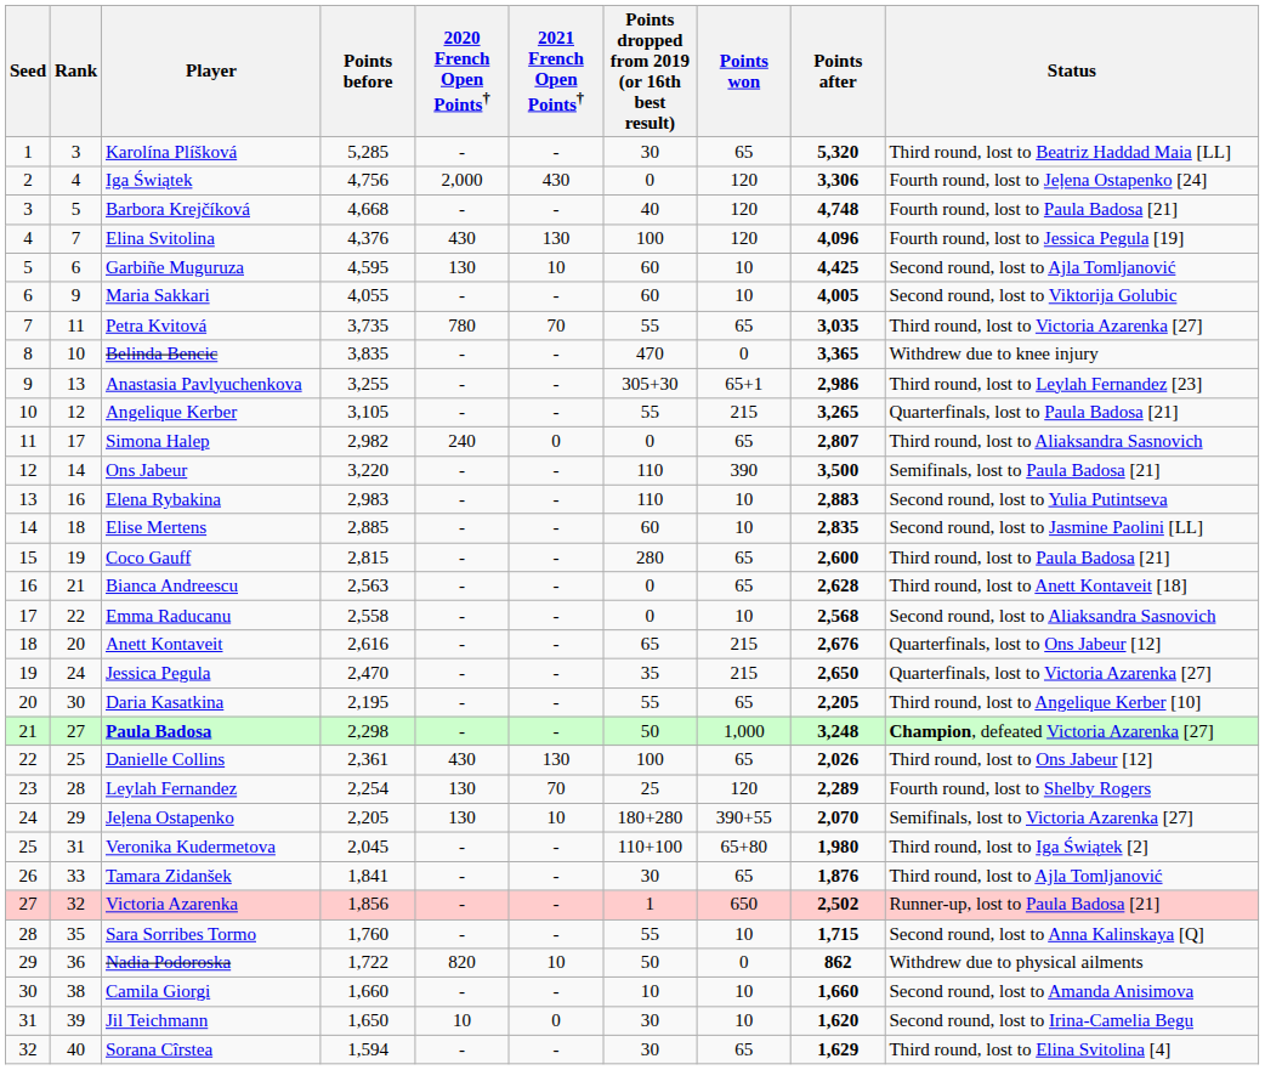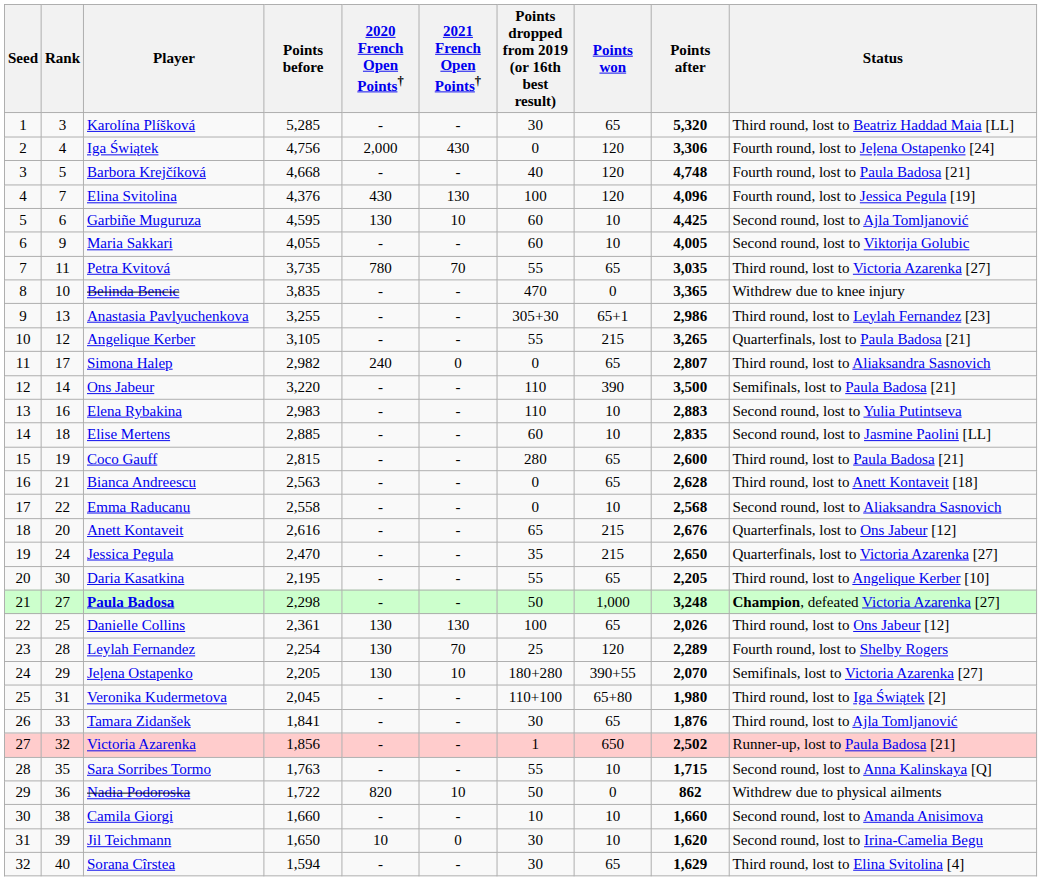 <table class="wikitable sortable">
 <tr>
 <th style="width:30px;">Seed</th>
 <th style="width:30px;">Rank</th>
 <th style="width:185px;">Player</th>
 <th style="width:75px;">Points before</th>
 <th style="width:75px;"><a href='#'>2020 French Open Points</a><sup>†</sup></th>
 <th style="width:75px;"><a href='#'>2021 French Open Points</a><sup>†</sup></th>
 <th style="width:75px;">Points dropped from 2019 (or 16th best result)</th>
 <th style="width:75px;"><a href='#'>Points won</a></th>
 <th style="width:75px;">Points after</th>
 <th style="width:320px;">Status</th>
 </tr>
 <tr>
 <td style="text-align:center;">1</td>
 <td style="text-align:center;">3</td>
 <td> <a href='#'>Karolína Plíšková</a></td>
 <td style="text-align:center;">5,285</td>
 <td style="text-align:center;">-</td>
 <td style="text-align:center;">-</td>
 <td style="text-align:center;">30</td>
 <td style="text-align:center;">65</td>
 <td style="text-align:center;"><strong>5,320</strong></td>
 <td>Third round, lost to  <a href='#'>Beatriz Haddad Maia</a> [LL]</td>
 </tr>
 <tr>
 <td style="text-align:center;">2</td>
 <td style="text-align:center;">4</td>
 <td> <a href='#'>Iga Świątek</a></td>
 <td style="text-align:center;">4,756</td>
 <td style="text-align:center;">2,000</td>
 <td style="text-align:center;">430</td>
 <td style="text-align:center;">0</td>
 <td style="text-align:center;">120</td>
 <td style="text-align:center;"><strong>3,306</strong></td>
 <td>Fourth round, lost to  <a href='#'>Jeļena Ostapenko</a> [24]</td>
 </tr>
 <tr>
 <td style="text-align:center;">3</td>
 <td style="text-align:center;">5</td>
 <td> <a href='#'>Barbora Krejčíková</a></td>
 <td style="text-align:center;">4,668</td>
 <td style="text-align:center;">-</td>
 <td style="text-align:center;">-</td>
 <td style="text-align:center;">40</td>
 <td style="text-align:center;">120</td>
 <td style="text-align:center;"><strong>4,748</strong></td>
 <td>Fourth round, lost to  <a href='#'>Paula Badosa</a> [21]</td>
 </tr>
 <tr>
 <td style="text-align:center;">4</td>
 <td style="text-align:center;">7</td>
 <td> <a href='#'>Elina Svitolina</a></td>
 <td style="text-align:center;">4,376</td>
 <td style="text-align:center;">430</td>
 <td style="text-align:center;">130</td>
 <td style="text-align:center;">100</td>
 <td style="text-align:center;">120</td>
 <td style="text-align:center;"><strong>4,096</strong></td>
 <td>Fourth round, lost to  <a href='#'>Jessica Pegula</a> [19]</td>
 </tr>
 <tr>
 <td style="text-align:center;">5</td>
 <td style="text-align:center;">6</td>
 <td> <a href='#'>Garbiñe Muguruza</a></td>
 <td style="text-align:center;">4,595</td>
 <td style="text-align:center;">130</td>
 <td style="text-align:center;">10</td>
 <td style="text-align:center;">60</td>
 <td style="text-align:center;">10</td>
 <td style="text-align:center;"><strong>4,425</strong></td>
 <td>Second round, lost to  <a href='#'>Ajla Tomljanović</a></td>
 </tr>
 <tr>
 <td style="text-align:center;">6</td>
 <td style="text-align:center;">9</td>
 <td> <a href='#'>Maria Sakkari</a></td>
 <td style="text-align:center;">4,055</td>
 <td style="text-align:center;">-</td>
 <td style="text-align:center;">-</td>
 <td style="text-align:center;">60</td>
 <td style="text-align:center;">10</td>
 <td style="text-align:center;"><strong>4,005</strong></td>
 <td>Second round, lost to  <a href='#'>Viktorija Golubic</a></td>
 </tr>
 <tr>
 <td style="text-align:center;">7</td>
 <td style="text-align:center;">11</td>
 <td> <a href='#'>Petra Kvitová</a></td>
 <td style="text-align:center;">3,735</td>
 <td style="text-align:center;">780</td>
 <td style="text-align:center;">70</td>
 <td style="text-align:center;">55</td>
 <td style="text-align:center;">65</td>
 <td style="text-align:center;"><strong>3,035</strong></td>
 <td>Third round, lost to  <a href='#'>Victoria Azarenka</a> [27]</td>
 </tr>
 <tr>
 <td style="text-align:center;">8</td>
 <td style="text-align:center;">10</td>
 <td> <s><a href='#'>Belinda Bencic</a></s></td>
 <td style="text-align:center;">3,835</td>
 <td style="text-align:center;">-</td>
 <td style="text-align:center;">-</td>
 <td style="text-align:center;">470</td>
 <td style="text-align:center;">0</td>
 <td style="text-align:center;"><strong>3,365</strong></td>
 <td>Withdrew due to knee injury</td>
 </tr>
 <tr>
 <td style="text-align:center;">9</td>
 <td style="text-align:center;">13</td>
 <td> <a href='#'>Anastasia Pavlyuchenkova</a></td>
 <td style="text-align:center;">3,255</td>
 <td style="text-align:center;">-</td>
 <td style="text-align:center;">-</td>
 <td style="text-align:center;">305+30</td>
 <td style="text-align:center;">65+1</td>
 <td style="text-align:center;"><strong>2,986</strong></td>
 <td>Third round, lost to  <a href='#'>Leylah Fernandez</a> [23]</td>
 </tr>
 <tr>
 <td style="text-align:center;">10</td>
 <td style="text-align:center;">12</td>
 <td> <a href='#'>Angelique Kerber</a></td>
 <td style="text-align:center;">3,105</td>
 <td style="text-align:center;">-</td>
 <td style="text-align:center;">-</td>
 <td style="text-align:center;">55</td>
 <td style="text-align:center;">215</td>
 <td style="text-align:center;"><strong>3,265</strong></td>
 <td>Quarterfinals, lost to  <a href='#'>Paula Badosa</a> [21]</td>
 </tr>
 <tr>
 <td style="text-align:center;">11</td>
 <td style="text-align:center;">17</td>
 <td> <a href='#'>Simona Halep</a></td>
 <td style="text-align:center;">2,982</td>
 <td style="text-align:center;">240</td>
 <td style="text-align:center;">0</td>
 <td style="text-align:center;">0</td>
 <td style="text-align:center;">65</td>
 <td style="text-align:center;"><strong>2,807</strong></td>
 <td>Third round, lost to  <a href='#'>Aliaksandra Sasnovich</a></td>
 </tr>
 <tr>
 <td style="text-align:center;">12</td>
 <td style="text-align:center;">14</td>
 <td> <a href='#'>Ons Jabeur</a></td>
 <td style="text-align:center;">3,220</td>
 <td style="text-align:center;">-</td>
 <td style="text-align:center;">-</td>
 <td style="text-align:center;">110</td>
 <td style="text-align:center;">390</td>
 <td style="text-align:center;"><strong>3,500</strong></td>
 <td>Semifinals, lost to  <a href='#'>Paula Badosa</a> [21]</td>
 </tr>
 <tr>
 <td style="text-align:center;">13</td>
 <td style="text-align:center;">16</td>
 <td> <a href='#'>Elena Rybakina</a></td>
 <td style="text-align:center;">2,983</td>
 <td style="text-align:center;">-</td>
 <td style="text-align:center;">-</td>
 <td style="text-align:center;">110</td>
 <td style="text-align:center;">10</td>
 <td style="text-align:center;"><strong>2,883</strong></td>
 <td>Second round, lost to  <a href='#'>Yulia Putintseva</a></td>
 </tr>
 <tr>
 <td style="text-align:center;">14</td>
 <td style="text-align:center;">18</td>
 <td> <a href='#'>Elise Mertens</a></td>
 <td style="text-align:center;">2,885</td>
 <td style="text-align:center;">-</td>
 <td style="text-align:center;">-</td>
 <td style="text-align:center;">60</td>
 <td style="text-align:center;">10</td>
 <td style="text-align:center;"><strong>2,835</strong></td>
 <td>Second round, lost to  <a href='#'>Jasmine Paolini</a> [LL]</td>
 </tr>
 <tr>
 <td style="text-align:center;">15</td>
 <td style="text-align:center;">19</td>
 <td> <a href='#'>Coco Gauff</a></td>
 <td style="text-align:center;">2,815</td>
 <td style="text-align:center;">-</td>
 <td style="text-align:center;">-</td>
 <td style="text-align:center;">280</td>
 <td style="text-align:center;">65</td>
 <td style="text-align:center;"><strong>2,600</strong></td>
 <td>Third round, lost to  <a href='#'>Paula Badosa</a> [21]</td>
 </tr>
 <tr>
 <td style="text-align:center;">16</td>
 <td style="text-align:center;">21</td>
 <td> <a href='#'>Bianca Andreescu</a></td>
 <td style="text-align:center;">2,563</td>
 <td style="text-align:center;">-</td>
 <td style="text-align:center;">-</td>
 <td style="text-align:center;">0</td>
 <td style="text-align:center;">65</td>
 <td style="text-align:center;"><strong>2,628</strong></td>
 <td>Third round, lost to  <a href='#'>Anett Kontaveit</a> [18]</td>
 </tr>
 <tr>
 <td style="text-align:center;">17</td>
 <td style="text-align:center;">22</td>
 <td> <a href='#'>Emma Raducanu</a></td>
 <td style="text-align:center;">2,558</td>
 <td style="text-align:center;">-</td>
 <td style="text-align:center;">-</td>
 <td style="text-align:center;">0</td>
 <td style="text-align:center;">10</td>
 <td style="text-align:center;"><strong>2,568</strong></td>
 <td>Second round, lost to  <a href='#'>Aliaksandra Sasnovich</a></td>
 </tr>
 <tr>
 <td style="text-align:center;">18</td>
 <td style="text-align:center;">20</td>
 <td> <a href='#'>Anett Kontaveit</a></td>
 <td style="text-align:center;">2,616</td>
 <td style="text-align:center;">-</td>
 <td style="text-align:center;">-</td>
 <td style="text-align:center;">65</td>
 <td style="text-align:center;">215</td>
 <td style="text-align:center;"><strong>2,676</strong></td>
 <td>Quarterfinals, lost to  <a href='#'>Ons Jabeur</a> [12]</td>
 </tr>
 <tr>
 <td style="text-align:center;">19</td>
 <td style="text-align:center;">24</td>
 <td> <a href='#'>Jessica Pegula</a></td>
 <td style="text-align:center;">2,470</td>
 <td style="text-align:center;">-</td>
 <td style="text-align:center;">-</td>
 <td style="text-align:center;">35</td>
 <td style="text-align:center;">215</td>
 <td style="text-align:center;"><strong>2,650</strong></td>
 <td>Quarterfinals, lost to  <a href='#'>Victoria Azarenka</a> [27]</td>
 </tr>
 <tr>
 <td style="text-align:center;">20</td>
 <td style="text-align:center;">30</td>
 <td> <a href='#'>Daria Kasatkina</a></td>
 <td style="text-align:center;">2,195</td>
 <td style="text-align:center;">-</td>
 <td style="text-align:center;">-</td>
 <td style="text-align:center;">55</td>
 <td style="text-align:center;">65</td>
 <td style="text-align:center;"><strong>2,205</strong></td>
 <td>Third round, lost to  <a href='#'>Angelique Kerber</a> [10]</td>
 </tr>
 <tr style="background:#cfc;">
 <td style="text-align:center;">21</td>
 <td style="text-align:center;">27</td>
 <td> <strong><a href='#'>Paula Badosa</a></strong></td>
 <td style="text-align:center;">2,298</td>
 <td style="text-align:center;">-</td>
 <td style="text-align:center;">-</td>
 <td style="text-align:center;">50</td>
 <td style="text-align:center;">1,000</td>
 <td style="text-align:center;"><strong>3,248</strong></td>
 <td><strong>Champion</strong>, defeated  <a href='#'>Victoria Azarenka</a> [27]</td>
 </tr>
 <tr>
 <td style="text-align:center;">22</td>
 <td style="text-align:center;">25</td>
 <td> <a href='#'>Danielle Collins</a></td>
 <td style="text-align:center;">2,361</td>
-<td style="text-align:center;">430</td>
+<td style="text-align:center;">130</td>
 <td style="text-align:center;">130</td>
 <td style="text-align:center;">100</td>
 <td style="text-align:center;">65</td>
 <td style="text-align:center;"><strong>2,026</strong></td>
 <td>Third round, lost to  <a href='#'>Ons Jabeur</a> [12]</td>
 </tr>
 <tr>
 <td style="text-align:center;">23</td>
 <td style="text-align:center;">28</td>
 <td> <a href='#'>Leylah Fernandez</a></td>
 <td style="text-align:center;">2,254</td>
 <td style="text-align:center;">130</td>
 <td style="text-align:center;">70</td>
 <td style="text-align:center;">25</td>
 <td style="text-align:center;">120</td>
 <td style="text-align:center;"><strong>2,289</strong></td>
 <td>Fourth round, lost to  <a href='#'>Shelby Rogers</a></td>
 </tr>
 <tr>
 <td style="text-align:center;">24</td>
 <td style="text-align:center;">29</td>
 <td> <a href='#'>Jeļena Ostapenko</a></td>
 <td style="text-align:center;">2,205</td>
 <td style="text-align:center;">130</td>
 <td style="text-align:center;">10</td>
 <td style="text-align:center;">180+280</td>
 <td style="text-align:center;">390+55</td>
 <td style="text-align:center;"><strong>2,070</strong></td>
 <td>Semifinals, lost to  <a href='#'>Victoria Azarenka</a> [27]</td>
 </tr>
 <tr>
 <td style="text-align:center;">25</td>
 <td style="text-align:center;">31</td>
 <td> <a href='#'>Veronika Kudermetova</a></td>
 <td style="text-align:center;">2,045</td>
 <td style="text-align:center;">-</td>
 <td style="text-align:center;">-</td>
 <td style="text-align:center;">110+100</td>
 <td style="text-align:center;">65+80</td>
 <td style="text-align:center;"><strong>1,980</strong></td>
 <td>Third round, lost to  <a href='#'>Iga Świątek</a> [2]</td>
 </tr>
 <tr>
 <td style="text-align:center;">26</td>
 <td style="text-align:center;">33</td>
 <td> <a href='#'>Tamara Zidanšek</a></td>
 <td style="text-align:center;">1,841</td>
 <td style="text-align:center;">-</td>
 <td style="text-align:center;">-</td>
 <td style="text-align:center;">30</td>
 <td style="text-align:center;">65</td>
 <td style="text-align:center;"><strong>1,876</strong></td>
 <td>Third round, lost to  <a href='#'>Ajla Tomljanović</a></td>
 </tr>
 <tr style="background:#fcc;">
 <td style="text-align:center;">27</td>
 <td style="text-align:center;">32</td>
 <td> <a href='#'>Victoria Azarenka</a></td>
 <td style="text-align:center;">1,856</td>
 <td style="text-align:center;">-</td>
 <td style="text-align:center;">-</td>
 <td style="text-align:center;">1</td>
 <td style="text-align:center;">650</td>
 <td style="text-align:center;"><strong>2,502</strong></td>
 <td>Runner-up, lost to  <a href='#'>Paula Badosa</a> [21]</td>
 </tr>
 <tr>
 <td style="text-align:center;">28</td>
 <td style="text-align:center;">35</td>
 <td> <a href='#'>Sara Sorribes Tormo</a></td>
-<td style="text-align:center;">1,760</td>
+<td style="text-align:center;">1,763</td>
 <td style="text-align:center;">-</td>
 <td style="text-align:center;">-</td>
 <td style="text-align:center;">55</td>
 <td style="text-align:center;">10</td>
 <td style="text-align:center;"><strong>1,715</strong></td>
 <td>Second round, lost to  <a href='#'>Anna Kalinskaya</a> [Q]</td>
 </tr>
 <tr>
 <td style="text-align:center;">29</td>
 <td style="text-align:center;">36</td>
 <td> <s><a href='#'>Nadia Podoroska</a></s></td>
 <td style="text-align:center;">1,722</td>
 <td style="text-align:center;">820</td>
 <td style="text-align:center;">10</td>
 <td style="text-align:center;">50</td>
 <td style="text-align:center;">0</td>
 <td style="text-align:center;"><strong>862</strong></td>
 <td>Withdrew due to physical ailments</td>
 </tr>
 <tr>
 <td style="text-align:center;">30</td>
 <td style="text-align:center;">38</td>
 <td> <a href='#'>Camila Giorgi</a></td>
 <td style="text-align:center;">1,660</td>
 <td style="text-align:center;">-</td>
 <td style="text-align:center;">-</td>
 <td style="text-align:center;">10</td>
 <td style="text-align:center;">10</td>
 <td style="text-align:center;"><strong>1,660</strong></td>
 <td>Second round, lost to  <a href='#'>Amanda Anisimova</a></td>
 </tr>
 <tr>
 <td style="text-align:center;">31</td>
 <td style="text-align:center;">39</td>
 <td> <a href='#'>Jil Teichmann</a></td>
 <td style="text-align:center;">1,650</td>
 <td style="text-align:center;">10</td>
 <td style="text-align:center;">0</td>
 <td style="text-align:center;">30</td>
 <td style="text-align:center;">10</td>
 <td style="text-align:center;"><strong>1,620</strong></td>
 <td>Second round, lost to  <a href='#'>Irina-Camelia Begu</a></td>
 </tr>
 <tr>
 <td style="text-align:center;">32</td>
 <td style="text-align:center;">40</td>
 <td> <a href='#'>Sorana Cîrstea</a></td>
 <td style="text-align:center;">1,594</td>
 <td style="text-align:center;">-</td>
 <td style="text-align:center;">-</td>
 <td style="text-align:center;">30</td>
 <td style="text-align:center;">65</td>
 <td style="text-align:center;"><strong>1,629</strong></td>
 <td>Third round, lost to  <a href='#'>Elina Svitolina</a> [4]</td>
 </tr>
 </table>
